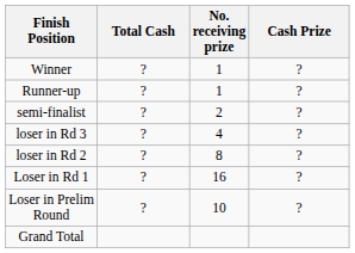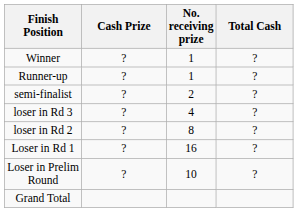 <table class="wikitable" style="text-align:center;">
 <tr>
 <th width=100 abbr="Finish Position">Finish Position</th>
+<th width=110 abbr="Cash Prize">Cash Prize</th>
+<th width=50 abbr="No. receiving prize">No. receiving prize</th>
 <th width=100 abbr="Total Cash">Total Cash</th>
-<th width=50 abbr="No. receiving prize">No. receiving prize</th>
-<th width=110 abbr="Cash Prize">Cash Prize</th>
 </tr>
 <tr>
 <td>Winner</td>
 <td>?</td>
 <td>1</td>
 <td>?</td>
 </tr>
 <tr>
 <td>Runner-up</td>
 <td>?</td>
 <td>1</td>
 <td>?</td>
 </tr>
 <tr>
 <td>semi-finalist</td>
 <td>?</td>
 <td>2</td>
 <td>?</td>
 </tr>
 <tr>
 <td>loser in Rd 3</td>
 <td>?</td>
 <td>4</td>
 <td>?</td>
 </tr>
 <tr>
 <td>loser in Rd 2</td>
 <td>?</td>
 <td>8</td>
 <td>?</td>
 </tr>
 <tr>
 <td>Loser in Rd 1</td>
 <td>?</td>
 <td>16</td>
 <td>?</td>
 </tr>
 <tr>
 <td>Loser in Prelim Round</td>
 <td>?</td>
 <td>10</td>
 <td>?</td>
 </tr>
 <tr>
 <td>Grand Total</td>
 <td></td>
 <td></td>
 <td></td>
 </tr>
 </table>
